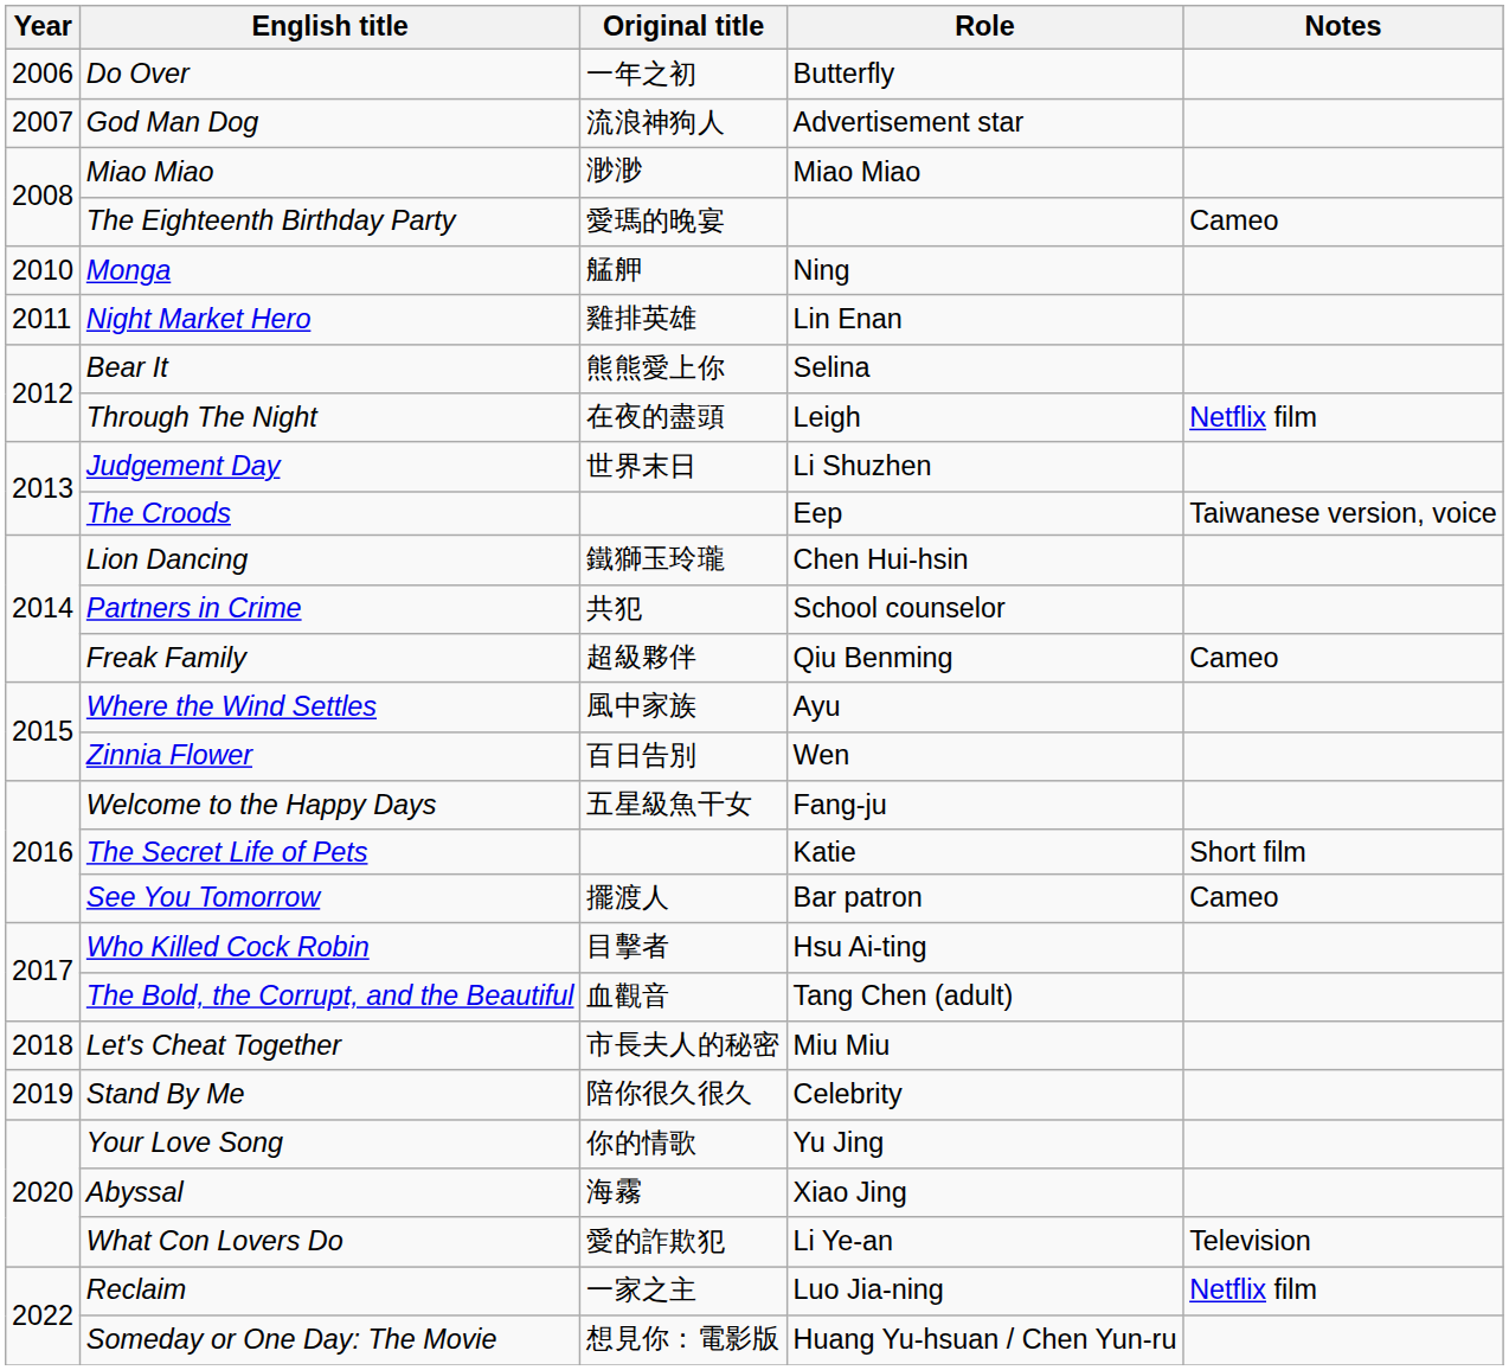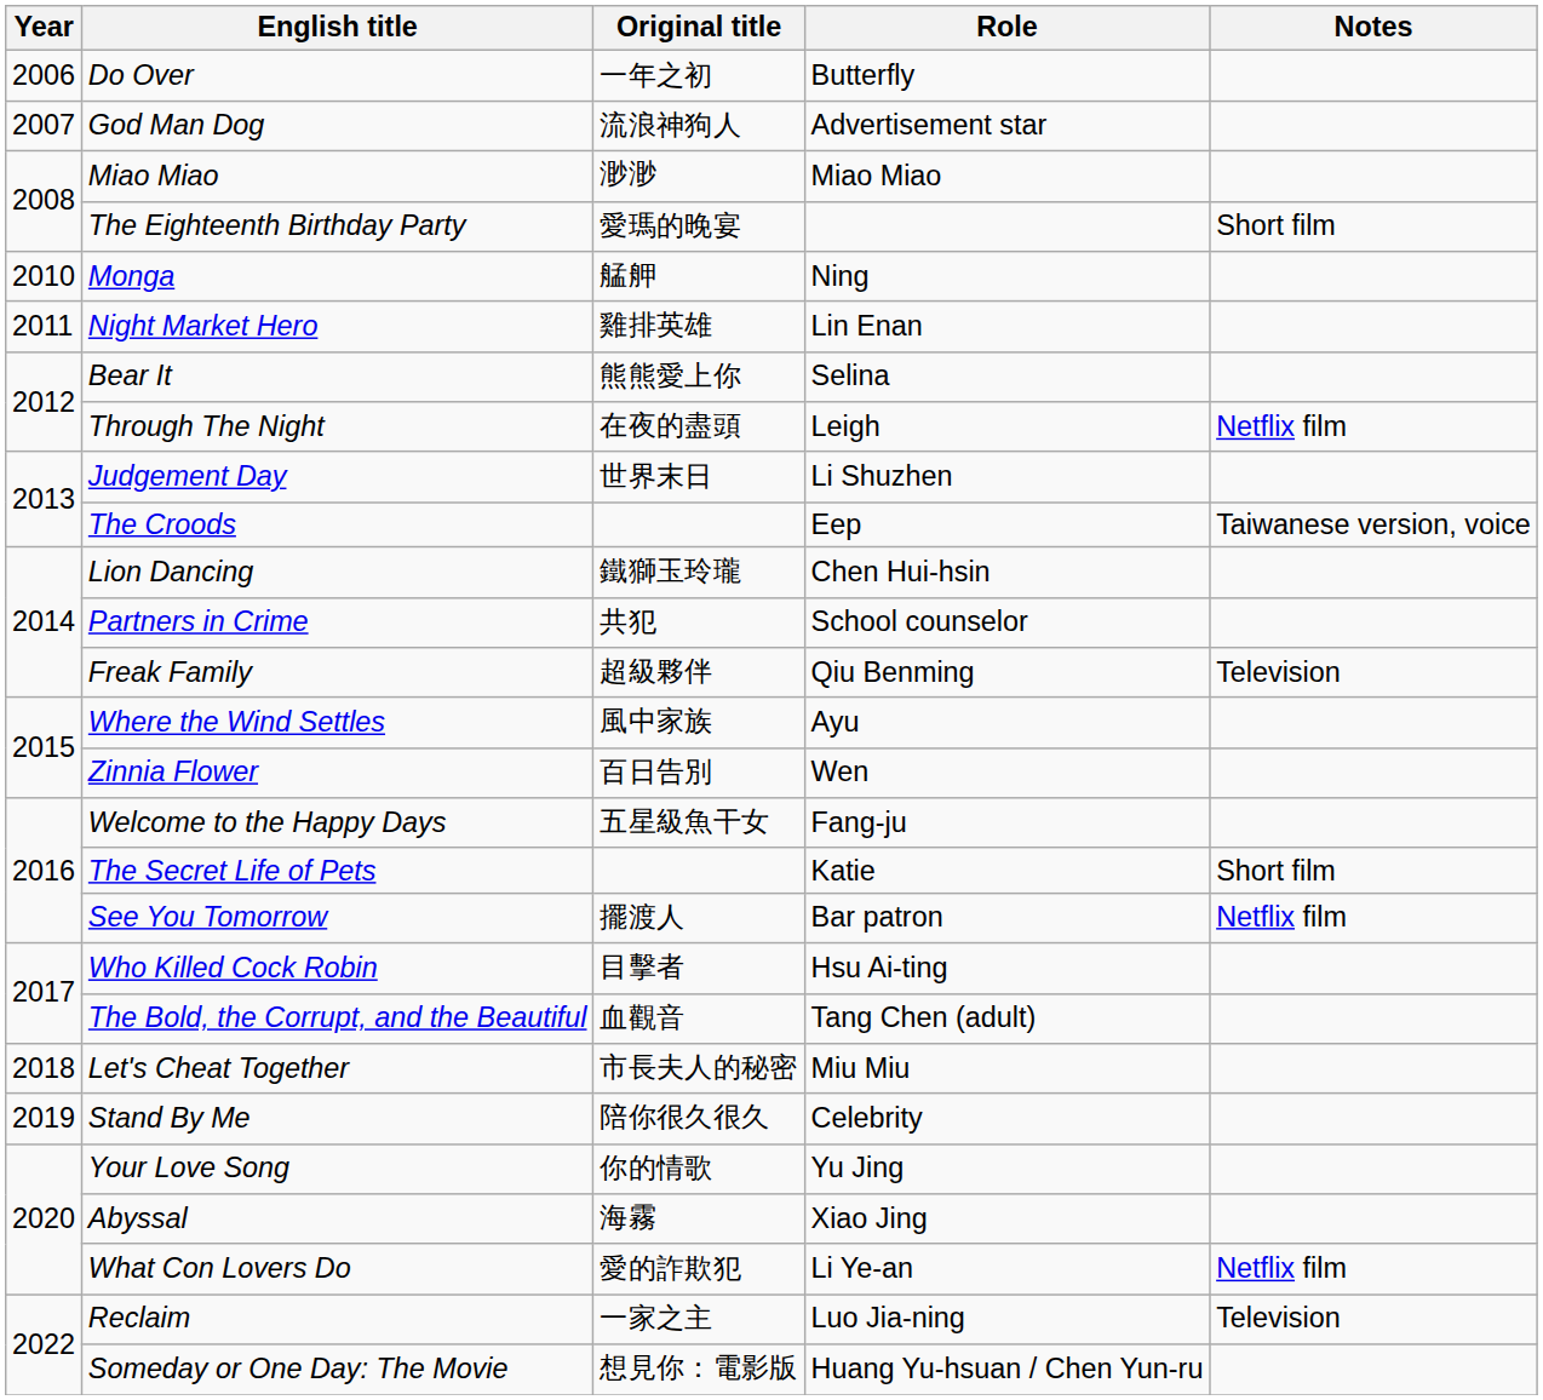 <table class="wikitable sortable">
 <tr>
 <th>Year</th>
 <th>English title</th>
 <th>Original title</th>
 <th>Role</th>
 <th class="unsortable">Notes</th>
 </tr>
 <tr>
 <td>2006</td>
 <td><em>Do Over</em></td>
 <td>一年之初</td>
 <td>Butterfly</td>
 <td></td>
 </tr>
 <tr>
 <td>2007</td>
 <td><em>God Man Dog</em></td>
 <td>流浪神狗人</td>
 <td>Advertisement star</td>
 <td></td>
 </tr>
 <tr>
 <td rowspan="2">2008</td>
 <td><em>Miao Miao</em></td>
 <td>渺渺</td>
 <td>Miao Miao</td>
 <td></td>
 </tr>
 <tr>
 <td><em>The Eighteenth Birthday Party</em></td>
 <td>愛瑪的晚宴</td>
 <td></td>
-<td>Cameo</td>
+<td>Short film</td>
 </tr>
 <tr>
 <td>2010</td>
 <td><em><a href='#'>Monga</a></em></td>
 <td>艋舺</td>
 <td>Ning</td>
 <td></td>
 </tr>
 <tr>
 <td>2011</td>
 <td><em><a href='#'>Night Market Hero</a></em></td>
 <td>雞排英雄</td>
 <td>Lin Enan</td>
 <td></td>
 </tr>
 <tr>
 <td rowspan="2">2012</td>
 <td><em>Bear It</em></td>
 <td>熊熊愛上你</td>
 <td>Selina</td>
 <td></td>
 </tr>
 <tr>
 <td><em>Through The Night</em></td>
 <td>在夜的盡頭</td>
 <td>Leigh</td>
 <td><a href='#'>Netflix</a> film</td>
 </tr>
 <tr>
 <td rowspan="2">2013</td>
 <td><em><a href='#'>Judgement Day</a></em></td>
 <td>世界末日</td>
 <td>Li Shuzhen</td>
 <td></td>
 </tr>
 <tr>
 <td><em><a href='#'>The Croods</a></em></td>
 <td></td>
 <td>Eep</td>
 <td>Taiwanese version, voice</td>
 </tr>
 <tr>
 <td rowspan="3">2014</td>
 <td><em>Lion Dancing</em></td>
 <td>鐵獅玉玲瓏</td>
 <td>Chen Hui-hsin</td>
 <td></td>
 </tr>
 <tr>
 <td><em><a href='#'>Partners in Crime</a></em></td>
 <td>共犯</td>
 <td>School counselor</td>
 <td></td>
 </tr>
 <tr>
 <td><em>Freak Family</em></td>
 <td>超級夥伴</td>
 <td>Qiu Benming</td>
-<td>Cameo</td>
+<td>Television</td>
 </tr>
 <tr>
 <td rowspan="2">2015</td>
 <td><em><a href='#'>Where the Wind Settles</a></em></td>
 <td>風中家族</td>
 <td>Ayu</td>
 <td></td>
 </tr>
 <tr>
 <td><em><a href='#'>Zinnia Flower</a></em></td>
 <td>百日告別</td>
 <td>Wen</td>
 <td></td>
 </tr>
 <tr>
 <td rowspan="3">2016</td>
 <td><em>Welcome to the Happy Days</em></td>
 <td>五星級魚干女</td>
 <td>Fang-ju</td>
 <td></td>
 </tr>
 <tr>
 <td><em><a href='#'>The Secret Life of Pets</a></em></td>
 <td></td>
 <td>Katie</td>
 <td>Short film</td>
 </tr>
 <tr>
 <td><em><a href='#'>See You Tomorrow</a></em></td>
 <td>擺渡人</td>
 <td>Bar patron</td>
-<td>Cameo</td>
+<td><a href='#'>Netflix</a> film</td>
 </tr>
 <tr>
 <td rowspan="2">2017</td>
 <td><em><a href='#'>Who Killed Cock Robin</a></em></td>
 <td>目擊者</td>
 <td>Hsu Ai-ting</td>
 <td></td>
 </tr>
 <tr>
 <td><em><a href='#'>The Bold, the Corrupt, and the Beautiful</a></em></td>
 <td>血觀音</td>
 <td>Tang Chen (adult)</td>
 <td></td>
 </tr>
 <tr>
 <td>2018</td>
 <td><em>Let's Cheat Together</em></td>
 <td>市長夫人的秘密</td>
 <td>Miu Miu</td>
 <td></td>
 </tr>
 <tr>
 <td>2019</td>
 <td><em>Stand By Me</em></td>
 <td>陪你很久很久</td>
 <td>Celebrity</td>
 <td></td>
 </tr>
 <tr>
 <td rowspan="3">2020</td>
 <td><em>Your Love Song</em></td>
 <td>你的情歌</td>
 <td>Yu Jing</td>
 <td></td>
 </tr>
 <tr>
 <td><em>Abyssal</em></td>
 <td>海霧</td>
 <td>Xiao Jing</td>
 <td></td>
 </tr>
 <tr>
 <td><em>What Con Lovers Do</em></td>
 <td>愛的詐欺犯</td>
 <td>Li Ye-an</td>
-<td>Television</td>
+<td><a href='#'>Netflix</a> film</td>
 </tr>
 <tr>
 <td rowspan="2">2022</td>
 <td><em>Reclaim</em></td>
 <td>一家之主</td>
 <td>Luo Jia-ning</td>
-<td><a href='#'>Netflix</a> film</td>
+<td>Television</td>
 </tr>
 <tr>
 <td><em>Someday or One Day: The Movie</em></td>
 <td>想見你：電影版</td>
 <td>Huang Yu-hsuan / Chen Yun-ru</td>
 <td></td>
 </tr>
 <tr>
 </tr>
 </table>
